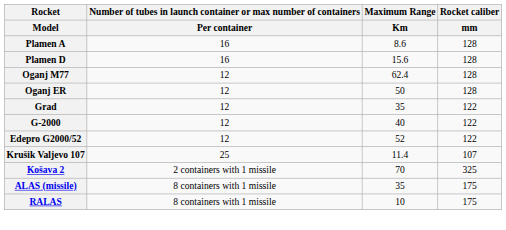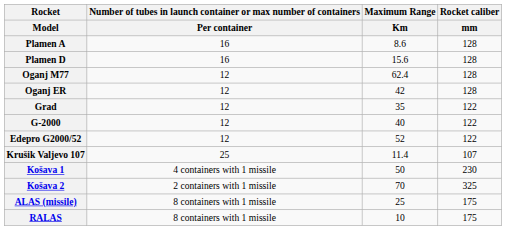 <table class="wikitable" style="font-size:95%;">
 <tr>
 <th>Rocket</th>
 <th>Number of tubes in launch container or max number of containers</th>
 <th>Maximum Range</th>
 <th>Rocket caliber</th>
 </tr>
 <tr>
 <th>Model</th>
 <th>Per container</th>
 <th>Km</th>
 <th>mm</th>
 </tr>
 <tr>
 <th>Plamen A</th>
 <td style="text-align:center;">16</td>
 <td style="text-align:center;">8.6</td>
 <td style="text-align:center;">128</td>
 </tr>
 <tr>
 <th>Plamen D</th>
 <td style="text-align:center;">16</td>
 <td style="text-align:center;">15.6</td>
 <td style="text-align:center;">128</td>
 </tr>
 <tr>
 <th>Oganj M77</th>
 <td style="text-align:center;">12</td>
 <td style="text-align:center;">62.4</td>
 <td style="text-align:center;">128</td>
 </tr>
 <tr>
 <th>Oganj ER</th>
 <td style="text-align:center;">12</td>
-<td style="text-align:center;">50</td>
+<td style="text-align:center;">42</td>
 <td style="text-align:center;">128</td>
 </tr>
 <tr>
 <th>Grad</th>
 <td style="text-align:center;">12</td>
 <td style="text-align:center;">35</td>
 <td style="text-align:center;">122</td>
 </tr>
 <tr>
 <th>G-2000  </th>
 <td style="text-align:center;">12</td>
 <td style="text-align:center;">40</td>
 <td style="text-align:center;">122</td>
 </tr>
 <tr>
 <th>Edepro G2000/52 </th>
 <td style="text-align:center;">12</td>
 <td style="text-align:center;">52</td>
 <td style="text-align:center;">122</td>
 </tr>
 <tr>
 <th>Krušik Valjevo 107</th>
 <td style="text-align:center;">25</td>
 <td style="text-align:center;">11.4</td>
 <td style="text-align:center;">107</td>
 </tr>
 <tr>
+<th><a href='#'>Košava 1</a></th>
+<td style="text-align:center;">4 containers with 1 missile</td>
+<td style="text-align:center;">50</td>
+<td style="text-align:center;">230</td>
+</tr>
+<tr>
 <th><a href='#'>Košava 2</a></th>
 <td style="text-align:center;">2 containers with 1 missile</td>
 <td style="text-align:center;">70</td>
 <td style="text-align:center;">325</td>
 </tr>
 <tr>
 <th><a href='#'>ALAS (missile)</a></th>
 <td style="text-align:center;">8 containers with 1 missile</td>
-<td style="text-align:center;">35</td>
+<td style="text-align:center;">25</td>
 <td style="text-align:center;">175</td>
 </tr>
 <tr>
 <th><a href='#'>RALAS</a></th>
 <td style="text-align:center;">8 containers with 1 missile</td>
 <td style="text-align:center;">10</td>
 <td style="text-align:center;">175</td>
 </tr>
 </table>
